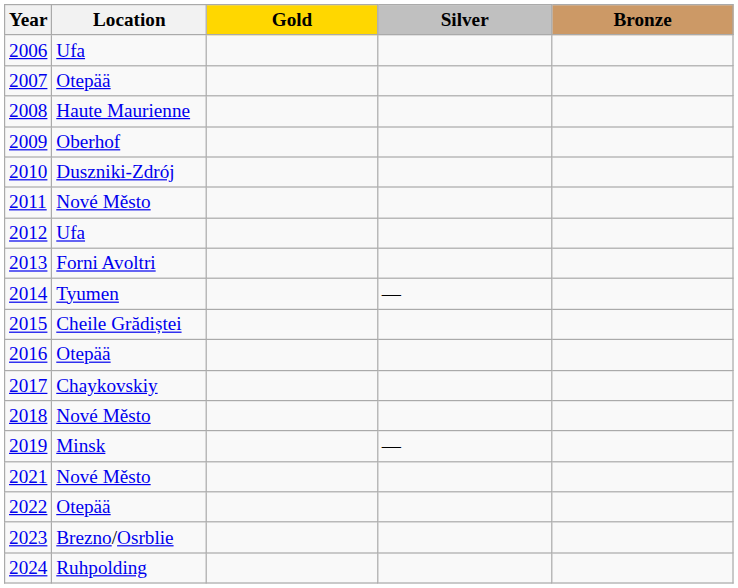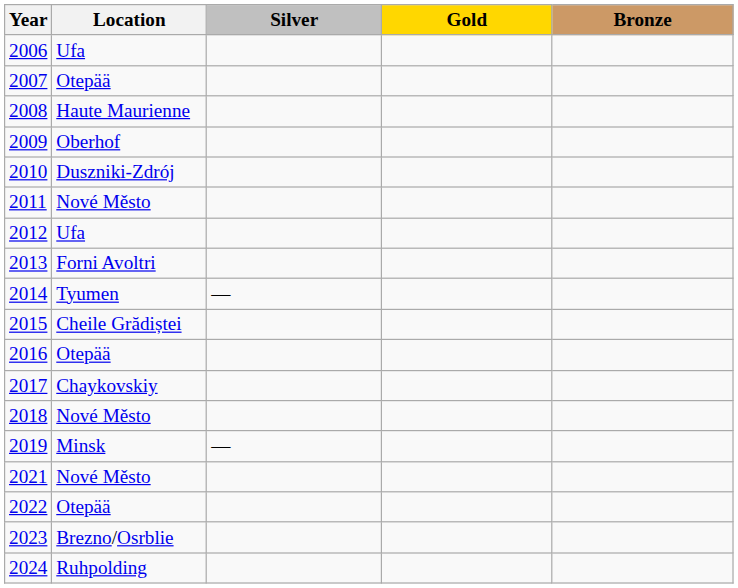 <table class="wikitable">
 <tr>
 <th>Year</th>
 <th width="155">Location</th>
+<th style="background:silver" width="275">Silver</th>
 <th style="background:gold" width="275">Gold</th>
-<th style="background:silver" width="275">Silver</th>
 <th style="background:#cc9966" width="275">Bronze</th>
 </tr>
 <tr>
 <td><a href='#'>2006</a></td>
 <td> <a href='#'>Ufa</a></td>
 <td></td>
 <td></td>
 <td></td>
 </tr>
 <tr>
 <td><a href='#'>2007</a></td>
 <td> <a href='#'>Otepää</a></td>
 <td></td>
 <td></td>
 <td></td>
 </tr>
 <tr>
 <td><a href='#'>2008</a></td>
 <td> <a href='#'>Haute Maurienne</a></td>
 <td></td>
 <td></td>
 <td></td>
 </tr>
 <tr>
 <td><a href='#'>2009</a></td>
 <td> <a href='#'>Oberhof</a></td>
 <td></td>
 <td></td>
 <td></td>
 </tr>
 <tr>
 <td><a href='#'>2010</a></td>
 <td> <a href='#'>Duszniki-Zdrój</a></td>
 <td></td>
 <td></td>
 <td></td>
 </tr>
 <tr>
 <td><a href='#'>2011</a></td>
 <td> <a href='#'>Nové Město</a></td>
 <td></td>
 <td></td>
 <td></td>
 </tr>
 <tr>
 <td><a href='#'>2012</a></td>
 <td> <a href='#'>Ufa</a></td>
 <td></td>
 <td></td>
 <td></td>
 </tr>
 <tr>
 <td><a href='#'>2013</a></td>
 <td> <a href='#'>Forni Avoltri</a></td>
 <td></td>
 <td></td>
 <td></td>
 </tr>
 <tr>
 <td><a href='#'>2014</a></td>
 <td> <a href='#'>Tyumen</a></td>
+<td>—</td>
 <td><br></td>
-<td>—</td>
 <td></td>
 </tr>
 <tr>
 <td><a href='#'>2015</a></td>
 <td> <a href='#'>Cheile Grădiștei</a></td>
 <td></td>
 <td></td>
 <td></td>
 </tr>
 <tr>
 <td><a href='#'>2016</a></td>
 <td> <a href='#'>Otepää</a></td>
 <td></td>
 <td></td>
 <td></td>
 </tr>
 <tr>
 <td><a href='#'>2017</a></td>
 <td> <a href='#'>Chaykovskiy</a></td>
 <td></td>
 <td></td>
 <td></td>
 </tr>
 <tr>
 <td><a href='#'>2018</a></td>
 <td> <a href='#'>Nové Město</a></td>
 <td></td>
 <td></td>
 <td></td>
 </tr>
 <tr>
 <td><a href='#'>2019</a></td>
 <td> <a href='#'>Minsk</a></td>
+<td>—</td>
 <td><br></td>
-<td>—</td>
 <td></td>
 </tr>
 <tr>
 <td><a href='#'>2021</a></td>
 <td> <a href='#'>Nové Město</a></td>
 <td></td>
 <td></td>
 <td></td>
 </tr>
 <tr>
 <td><a href='#'>2022</a></td>
 <td> <a href='#'>Otepää</a></td>
 <td></td>
 <td></td>
 <td> <br></td>
 </tr>
 <tr>
 <td><a href='#'>2023</a></td>
 <td> <a href='#'>Brezno</a>/<a href='#'>Osrblie</a></td>
 <td></td>
 <td></td>
 <td></td>
 </tr>
 <tr>
 <td><a href='#'>2024</a></td>
 <td> <a href='#'>Ruhpolding</a></td>
 <td></td>
 <td></td>
 <td></td>
 </tr>
 </table>
